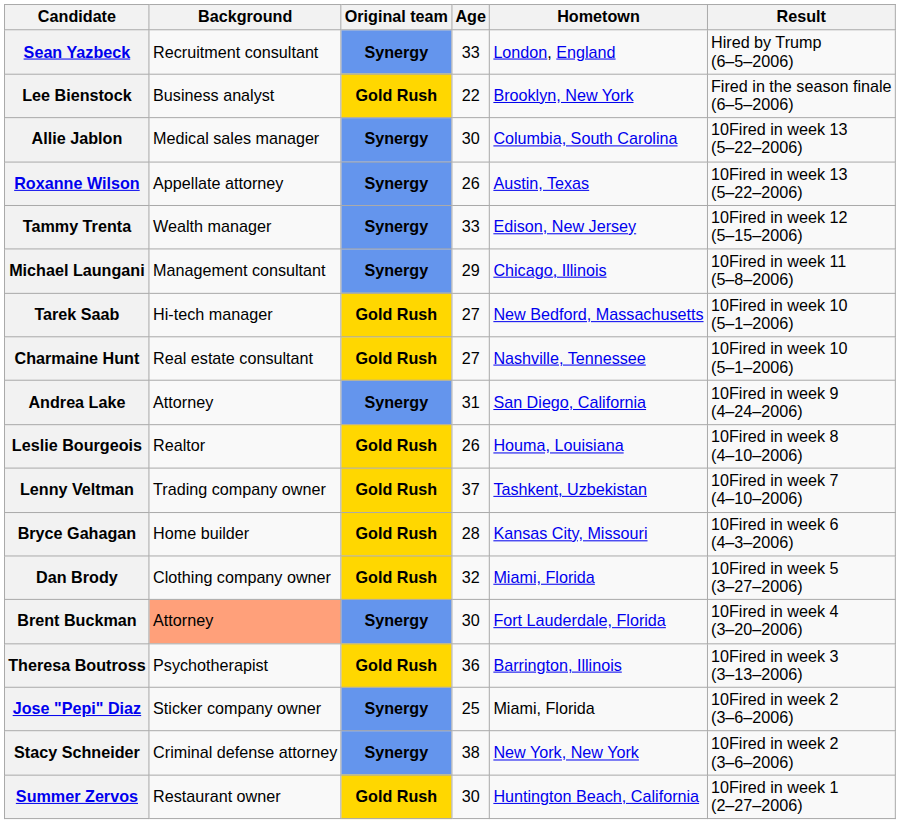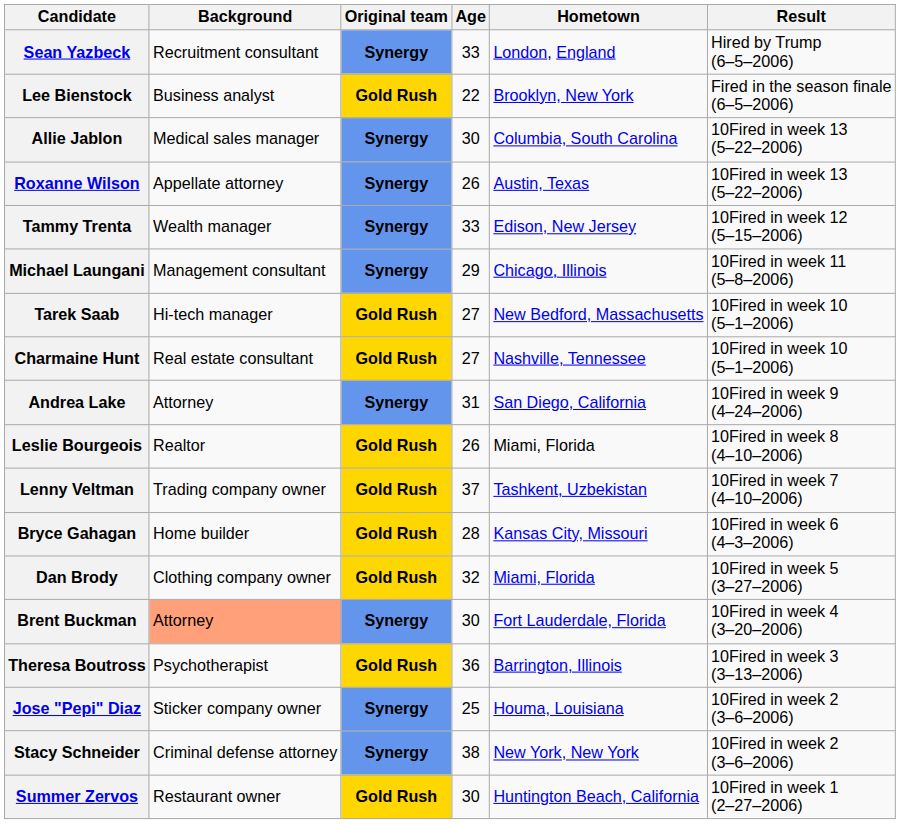 <table class="sortable wikitable">
 <tr>
 <th>Candidate</th>
 <th>Background</th>
 <th>Original team</th>
 <th>Age</th>
 <th>Hometown</th>
 <th>Result</th>
 </tr>
 <tr>
 <th><a href='#'>Sean Yazbeck</a></th>
 <td>Recruitment consultant</td>
 <td style="text-align:center; background:cornflowerblue;"><strong>Synergy</strong></td>
 <td style="text-align:center;">33</td>
 <td><a href='#'>London</a>, <a href='#'>England</a></td>
 <td>Hired by Trump<br>(6–5–2006)</td>
 </tr>
 <tr>
 <th>Lee Bienstock</th>
 <td>Business analyst</td>
 <td style="text-align:center; background:gold;"><strong>Gold Rush</strong></td>
 <td style="text-align:center;">22</td>
 <td><a href='#'>Brooklyn, New York</a></td>
 <td>Fired in the season finale<br>(6–5–2006)</td>
 </tr>
 <tr>
 <th>Allie Jablon</th>
 <td>Medical sales manager</td>
 <td style="text-align:center; background:cornflowerblue;"><strong>Synergy</strong></td>
 <td style="text-align:center;">30</td>
 <td><a href='#'>Columbia, South Carolina</a></td>
 <td><span>10</span>Fired in week 13<br>(5–22–2006)</td>
 </tr>
 <tr>
 <th><a href='#'>Roxanne Wilson</a></th>
 <td>Appellate attorney</td>
 <td style="text-align:center; background:cornflowerblue;"><strong>Synergy</strong></td>
 <td style="text-align:center;">26</td>
 <td><a href='#'>Austin, Texas</a></td>
 <td><span>10</span>Fired in week 13<br>(5–22–2006)</td>
 </tr>
 <tr>
 <th>Tammy Trenta</th>
 <td>Wealth manager</td>
 <td style="text-align:center; background:cornflowerblue;"><strong>Synergy</strong></td>
 <td style="text-align:center;">33</td>
 <td><a href='#'>Edison, New Jersey</a></td>
 <td><span>10</span>Fired in week 12<br>(5–15–2006)</td>
 </tr>
 <tr>
 <th>Michael Laungani</th>
 <td>Management consultant</td>
 <td style="text-align:center; background:cornflowerblue;"><strong>Synergy</strong></td>
 <td style="text-align:center;">29</td>
 <td><a href='#'>Chicago, Illinois</a></td>
 <td><span>10</span>Fired in week 11<br>(5–8–2006)</td>
 </tr>
 <tr>
 <th>Tarek Saab</th>
 <td>Hi-tech manager</td>
 <td style="text-align:center; background:gold;"><strong>Gold Rush</strong></td>
 <td style="text-align:center;">27</td>
 <td><a href='#'>New Bedford, Massachusetts</a></td>
 <td><span>10</span>Fired in week 10<br>(5–1–2006)</td>
 </tr>
 <tr>
 <th>Charmaine Hunt</th>
 <td>Real estate consultant</td>
 <td style="text-align:center; background:gold;"><strong>Gold Rush</strong></td>
 <td style="text-align:center;">27</td>
 <td><a href='#'>Nashville, Tennessee</a></td>
 <td><span>10</span>Fired in week 10<br>(5–1–2006)</td>
 </tr>
 <tr>
 <th>Andrea Lake</th>
 <td>Attorney</td>
 <td style="text-align:center; background:cornflowerblue;"><strong>Synergy</strong></td>
 <td style="text-align:center;">31</td>
 <td><a href='#'>San Diego, California</a></td>
 <td><span>10</span>Fired in week 9<br>(4–24–2006)</td>
 </tr>
 <tr>
 <th>Leslie Bourgeois</th>
 <td>Realtor</td>
 <td style="text-align:center; background:gold;"><strong>Gold Rush</strong></td>
 <td style="text-align:center;">26</td>
-<td><a href='#'>Houma, Louisiana</a></td>
+<td>Miami, Florida</td>
 <td><span>10</span>Fired in week 8<br>(4–10–2006)</td>
 </tr>
 <tr>
 <th>Lenny Veltman</th>
 <td>Trading company owner</td>
 <td style="text-align:center; background:gold;"><strong>Gold Rush</strong></td>
 <td style="text-align:center;">37</td>
 <td><a href='#'>Tashkent, Uzbekistan</a></td>
 <td><span>10</span>Fired in week 7<br>(4–10–2006)</td>
 </tr>
 <tr>
 <th>Bryce Gahagan</th>
 <td>Home builder</td>
 <td style="text-align:center; background:gold;"><strong>Gold Rush</strong></td>
 <td style="text-align:center;">28</td>
 <td><a href='#'>Kansas City, Missouri</a></td>
 <td><span>10</span>Fired in week 6<br>(4–3–2006)</td>
 </tr>
 <tr>
 <th>Dan Brody</th>
 <td>Clothing company owner</td>
 <td style="text-align:center; background:gold;"><strong>Gold Rush</strong></td>
 <td style="text-align:center;">32</td>
 <td><a href='#'>Miami, Florida</a></td>
 <td><span>10</span>Fired in week 5<br>(3–27–2006)</td>
 </tr>
 <tr>
 <th>Brent Buckman</th>
 <td style="background: lightsalmon;">Attorney</td>
 <td style="text-align:center; background:cornflowerblue;"><strong>Synergy</strong></td>
 <td style="text-align:center;">30</td>
 <td><a href='#'>Fort Lauderdale, Florida</a></td>
 <td><span>10</span>Fired in week 4<br>(3–20–2006)</td>
 </tr>
 <tr>
 <th>Theresa Boutross</th>
 <td>Psychotherapist</td>
 <td style="text-align:center; background:gold;"><strong>Gold Rush</strong></td>
 <td style="text-align:center;">36</td>
 <td><a href='#'>Barrington, Illinois</a></td>
 <td><span>10</span>Fired in week 3<br>(3–13–2006)</td>
 </tr>
 <tr>
 <th><a href='#'>Jose "Pepi" Diaz</a></th>
 <td>Sticker company owner</td>
 <td style="text-align:center; background:cornflowerblue;"><strong>Synergy</strong></td>
 <td style="text-align:center;">25</td>
-<td>Miami, Florida</td>
+<td><a href='#'>Houma, Louisiana</a></td>
 <td><span>10</span>Fired in week 2<br>(3–6–2006)</td>
 </tr>
 <tr>
 <th>Stacy Schneider</th>
 <td>Criminal defense attorney</td>
 <td style="text-align:center; background:cornflowerblue;"><strong>Synergy</strong></td>
 <td style="text-align:center;">38</td>
 <td><a href='#'>New York, New York</a></td>
 <td><span>10</span>Fired in week 2<br>(3–6–2006)</td>
 </tr>
 <tr>
 <th><a href='#'>Summer Zervos</a></th>
 <td>Restaurant owner</td>
 <td style="text-align:center; background:gold;"><strong>Gold Rush</strong></td>
 <td style="text-align:center;">30</td>
 <td><a href='#'>Huntington Beach, California</a></td>
 <td><span>10</span>Fired in week 1<br>(2–27–2006)</td>
 </tr>
 </table>
